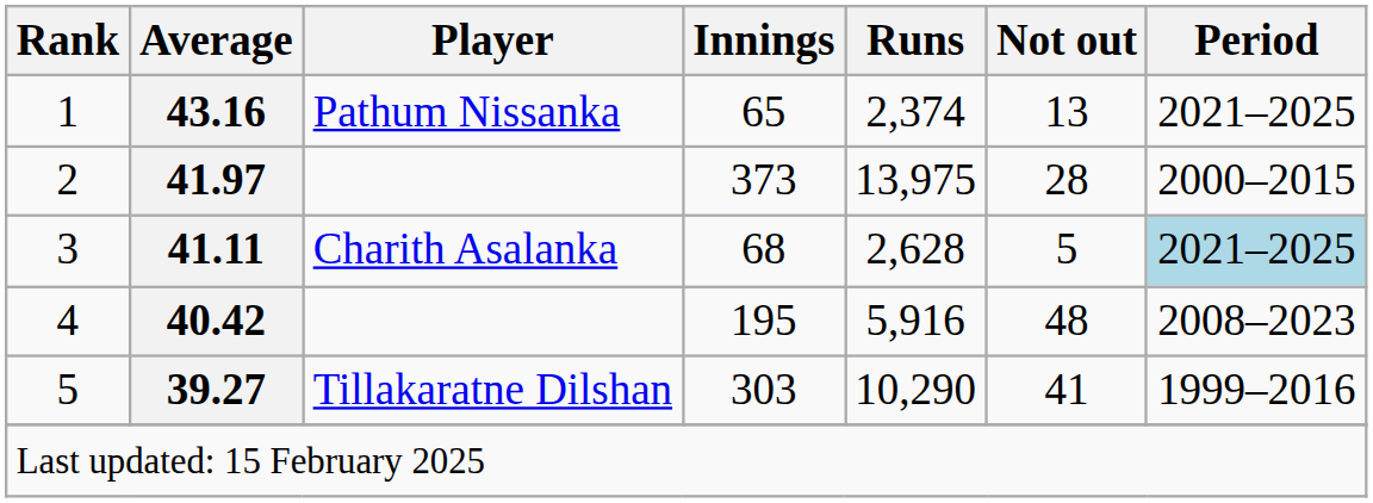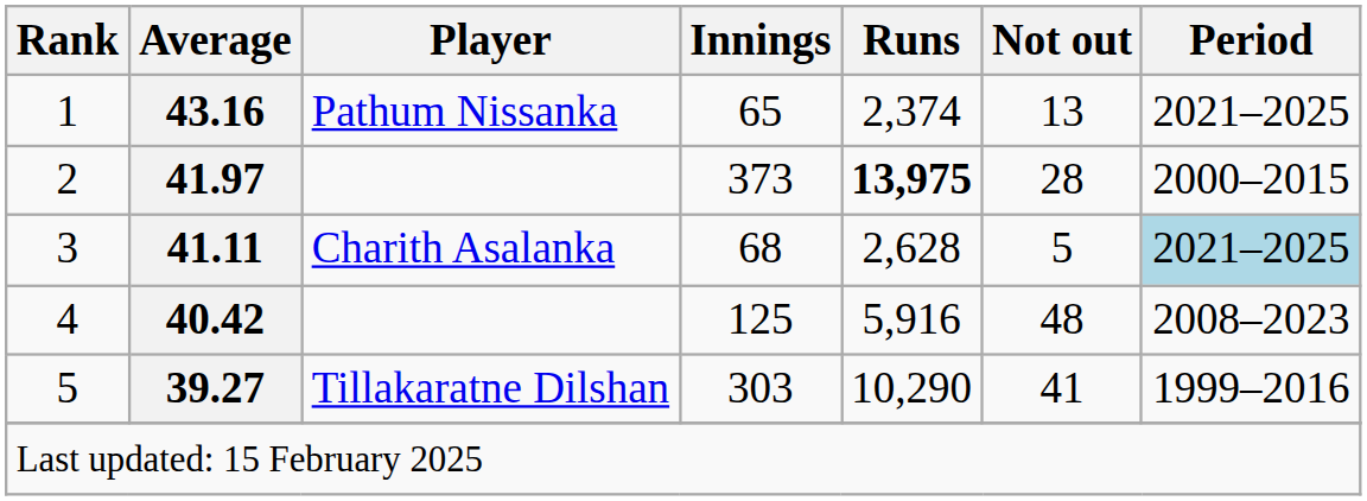 <table class="wikitable plainrowheaders sortable">
 <tr>
 <th scope=col>Rank</th>
 <th scope=col>Average</th>
 <th scope=col>Player</th>
 <th scope=col>Innings</th>
 <th scope=col>Runs</th>
 <th scope=col>Not out</th>
 <th scope=col>Period</th>
 </tr>
 <tr>
 <td align="center">1</td>
 <th scope="row" style="text-align:center;">43.16</th>
 <td><a href='#'>Pathum Nissanka</a> </td>
 <td align="center">65</td>
 <td align="center">2,374</td>
 <td align="center">13</td>
 <td>2021–2025</td>
 </tr>
 <tr>
 <td align="center">2</td>
 <th scope="row" style="text-align:center;">41.97</th>
 <td></td>
 <td align="center">373</td>
-<td align="center">13,975</td>
+<td align="center"><strong>13,975</strong></td>
 <td align="center">28</td>
 <td>2000–2015</td>
 </tr>
 <tr>
 <td align="center">3</td>
 <th scope="row" style="text-align:center;">41.11</th>
 <td><a href='#'>Charith Asalanka</a> </td>
 <td align="center">68</td>
 <td align="center">2,628</td>
 <td align="center">5</td>
 <td style="background: lightblue;">2021–2025</td>
 </tr>
 <tr>
 <td align="center">4</td>
 <th scope="row" style="text-align:center;">40.42</th>
 <td></td>
-<td align="center">195</td>
+<td align="center">125</td>
 <td align="center">5,916</td>
 <td align="center">48</td>
 <td>2008–2023</td>
 </tr>
 <tr>
 <td align="center">5</td>
 <th scope="row" style="text-align:center;">39.27</th>
 <td><a href='#'>Tillakaratne Dilshan</a></td>
 <td align="center">303</td>
 <td align="center">10,290</td>
 <td align="center">41</td>
 <td>1999–2016</td>
 </tr>
 <tr>
 </tr>
 <tr class=sortbottom>
 <td colspan=7><small>Last updated: 15 February 2025</small></td>
 </tr>
 </table>
